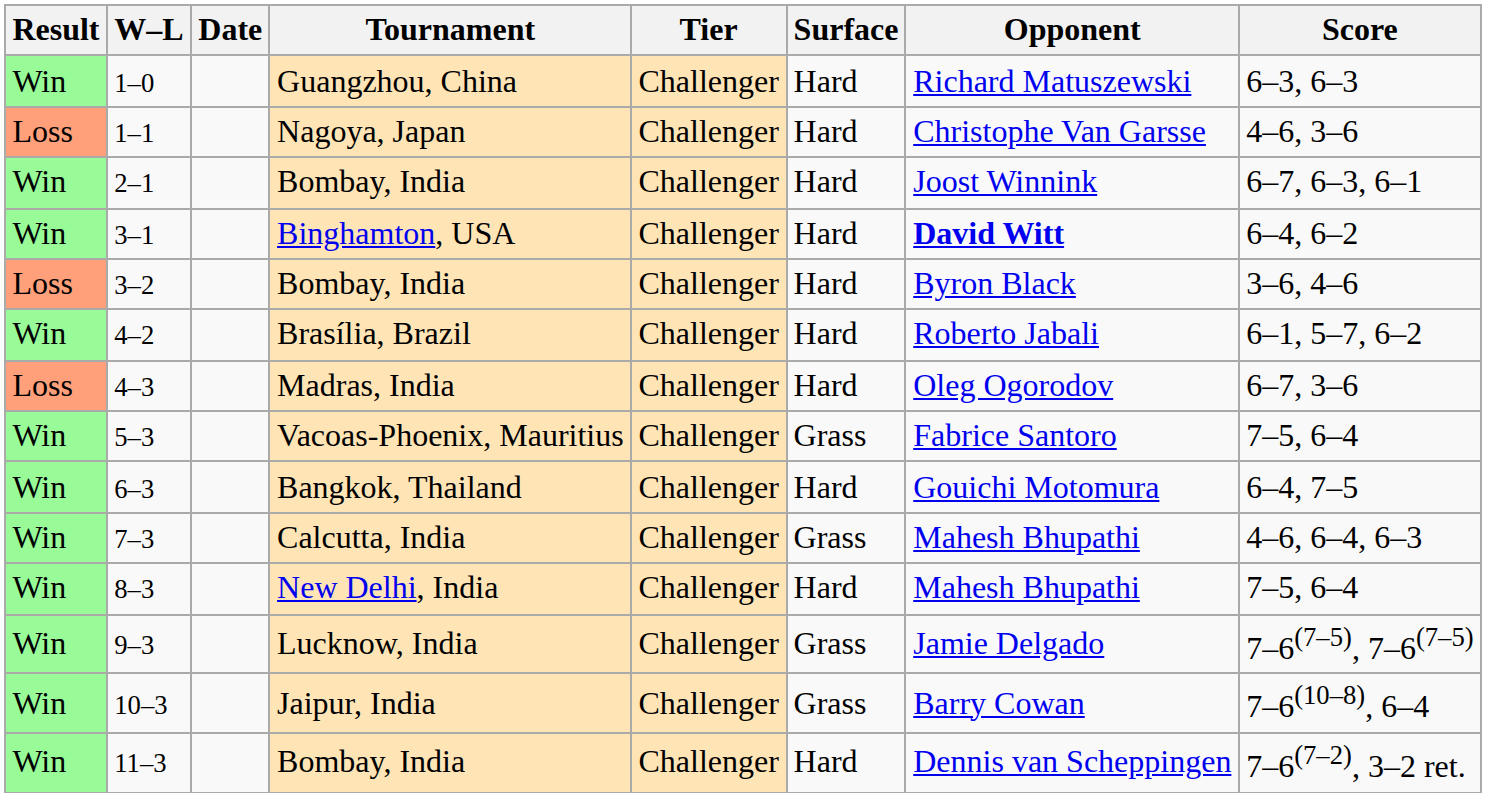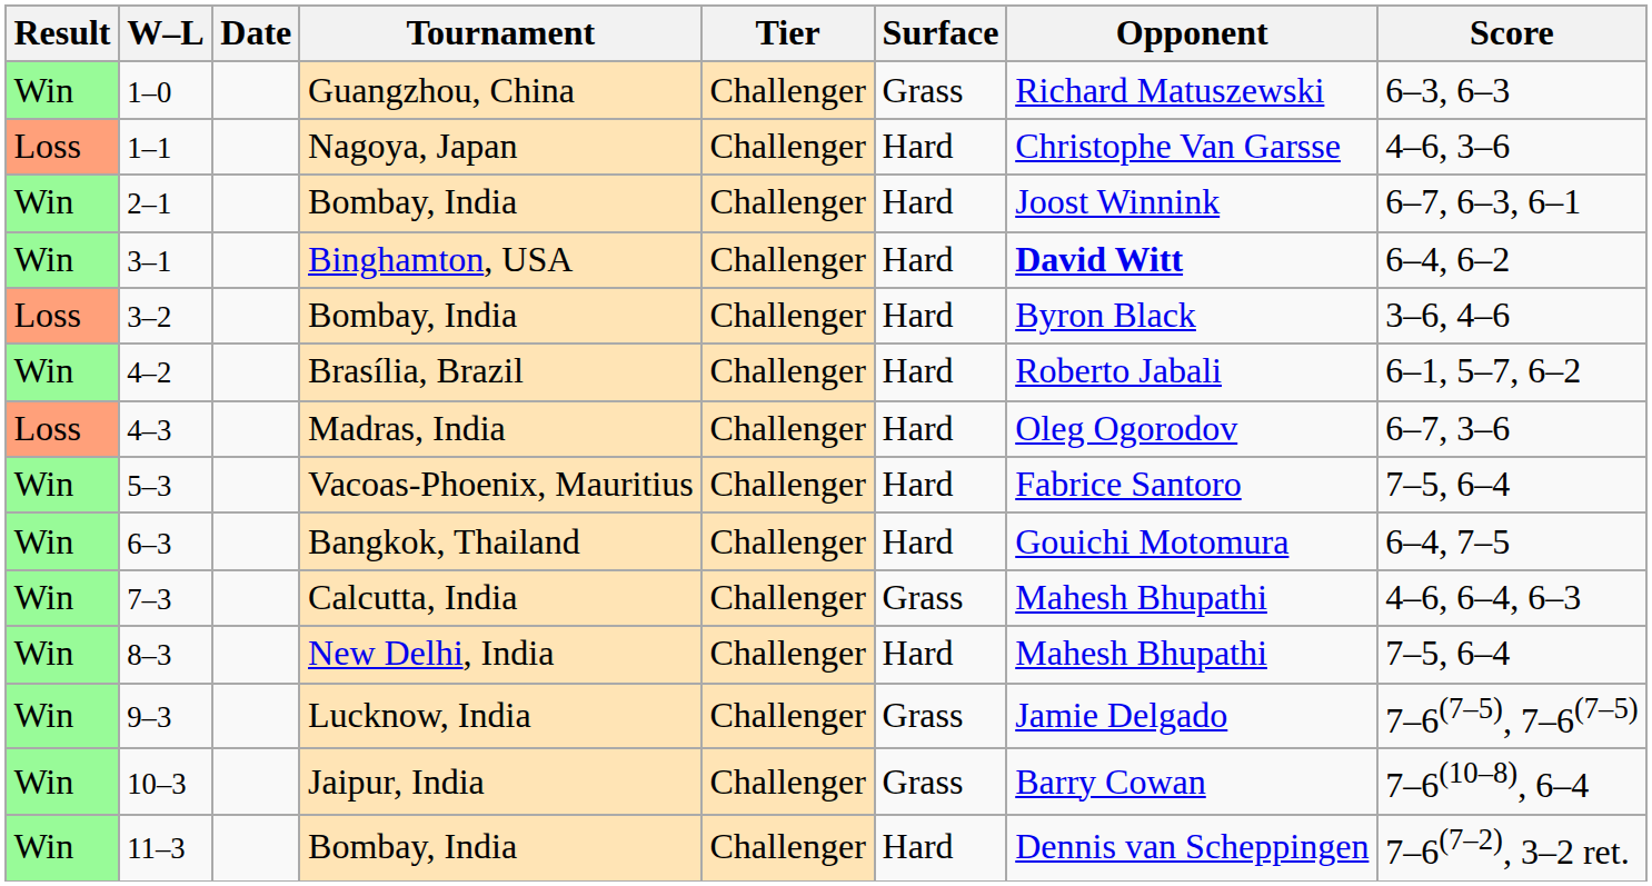 <table class="sortable wikitable">
 <tr>
 <th>Result</th>
 <th class="unsortable">W–L</th>
 <th>Date</th>
 <th>Tournament</th>
 <th>Tier</th>
 <th>Surface</th>
 <th>Opponent</th>
 <th class="unsortable">Score</th>
 </tr>
 <tr>
 <td bgcolor=98FB98>Win</td>
 <td><small>1–0</small></td>
 <td></td>
 <td style="background:moccasin;">Guangzhou, China</td>
 <td style="background:moccasin;">Challenger</td>
-<td>Hard</td>
+<td>Grass</td>
 <td> <a href='#'>Richard Matuszewski</a></td>
 <td>6–3, 6–3</td>
 </tr>
 <tr>
 <td bgcolor=#FFA07A>Loss</td>
 <td><small>1–1</small></td>
 <td></td>
 <td style="background:moccasin;">Nagoya, Japan</td>
 <td style="background:moccasin;">Challenger</td>
 <td>Hard</td>
 <td> <a href='#'>Christophe Van Garsse</a></td>
 <td>4–6, 3–6</td>
 </tr>
 <tr>
 <td bgcolor=98FB98>Win</td>
 <td><small>2–1</small></td>
 <td></td>
 <td style="background:moccasin;">Bombay, India</td>
 <td style="background:moccasin;">Challenger</td>
 <td>Hard</td>
 <td> <a href='#'>Joost Winnink</a></td>
 <td>6–7, 6–3, 6–1</td>
 </tr>
 <tr>
 <td bgcolor=98FB98>Win</td>
 <td><small>3–1</small></td>
 <td></td>
 <td style="background:moccasin;"><a href='#'>Binghamton</a>, USA</td>
 <td style="background:moccasin;">Challenger</td>
 <td>Hard</td>
 <td><strong> <a href='#'>David Witt</a></strong></td>
 <td>6–4, 6–2</td>
 </tr>
 <tr>
 <td bgcolor=#FFA07A>Loss</td>
 <td><small>3–2</small></td>
 <td></td>
 <td style="background:moccasin;">Bombay, India</td>
 <td style="background:moccasin;">Challenger</td>
 <td>Hard</td>
 <td> <a href='#'>Byron Black</a></td>
 <td>3–6, 4–6</td>
 </tr>
 <tr>
 <td bgcolor=98FB98>Win</td>
 <td><small>4–2</small></td>
 <td></td>
 <td style="background:moccasin;">Brasília, Brazil</td>
 <td style="background:moccasin;">Challenger</td>
 <td>Hard</td>
 <td> <a href='#'>Roberto Jabali</a></td>
 <td>6–1, 5–7, 6–2</td>
 </tr>
 <tr>
 <td bgcolor=#FFA07A>Loss</td>
 <td><small>4–3</small></td>
 <td></td>
 <td style="background:moccasin;">Madras, India</td>
 <td style="background:moccasin;">Challenger</td>
 <td>Hard</td>
 <td> <a href='#'>Oleg Ogorodov</a></td>
 <td>6–7, 3–6</td>
 </tr>
 <tr>
 <td bgcolor=98FB98>Win</td>
 <td><small>5–3</small></td>
 <td></td>
 <td style="background:moccasin;">Vacoas-Phoenix, Mauritius</td>
 <td style="background:moccasin;">Challenger</td>
-<td>Grass</td>
+<td>Hard</td>
 <td> <a href='#'>Fabrice Santoro</a></td>
 <td>7–5, 6–4</td>
 </tr>
 <tr>
 <td bgcolor=98FB98>Win</td>
 <td><small>6–3</small></td>
 <td></td>
 <td style="background:moccasin;">Bangkok, Thailand</td>
 <td style="background:moccasin;">Challenger</td>
 <td>Hard</td>
 <td> <a href='#'>Gouichi Motomura</a></td>
 <td>6–4, 7–5</td>
 </tr>
 <tr>
 <td bgcolor=98FB98>Win</td>
 <td><small>7–3</small></td>
 <td></td>
 <td style="background:moccasin;">Calcutta, India</td>
 <td style="background:moccasin;">Challenger</td>
 <td>Grass</td>
 <td> <a href='#'>Mahesh Bhupathi</a></td>
 <td>4–6, 6–4, 6–3</td>
 </tr>
 <tr>
 <td bgcolor=98FB98>Win</td>
 <td><small>8–3</small></td>
 <td></td>
 <td style="background:moccasin;"><a href='#'>New Delhi</a>, India</td>
 <td style="background:moccasin;">Challenger</td>
 <td>Hard</td>
 <td> <a href='#'>Mahesh Bhupathi</a></td>
 <td>7–5, 6–4</td>
 </tr>
 <tr>
 <td bgcolor=98FB98>Win</td>
 <td><small>9–3</small></td>
 <td></td>
 <td style="background:moccasin;">Lucknow, India</td>
 <td style="background:moccasin;">Challenger</td>
 <td>Grass</td>
 <td> <a href='#'>Jamie Delgado</a></td>
 <td>7–6<sup>(7–5)</sup>, 7–6<sup>(7–5)</sup></td>
 </tr>
 <tr>
 <td bgcolor=98FB98>Win</td>
 <td><small>10–3</small></td>
 <td></td>
 <td style="background:moccasin;">Jaipur, India</td>
 <td style="background:moccasin;">Challenger</td>
 <td>Grass</td>
 <td> <a href='#'>Barry Cowan</a></td>
 <td>7–6<sup>(10–8)</sup>, 6–4</td>
 </tr>
 <tr>
 <td bgcolor=98FB98>Win</td>
 <td><small>11–3</small></td>
 <td></td>
 <td style="background:moccasin;">Bombay, India</td>
 <td style="background:moccasin;">Challenger</td>
 <td>Hard</td>
 <td> <a href='#'>Dennis van Scheppingen</a></td>
 <td>7–6<sup>(7–2)</sup>, 3–2 ret.</td>
 </tr>
 </table>
